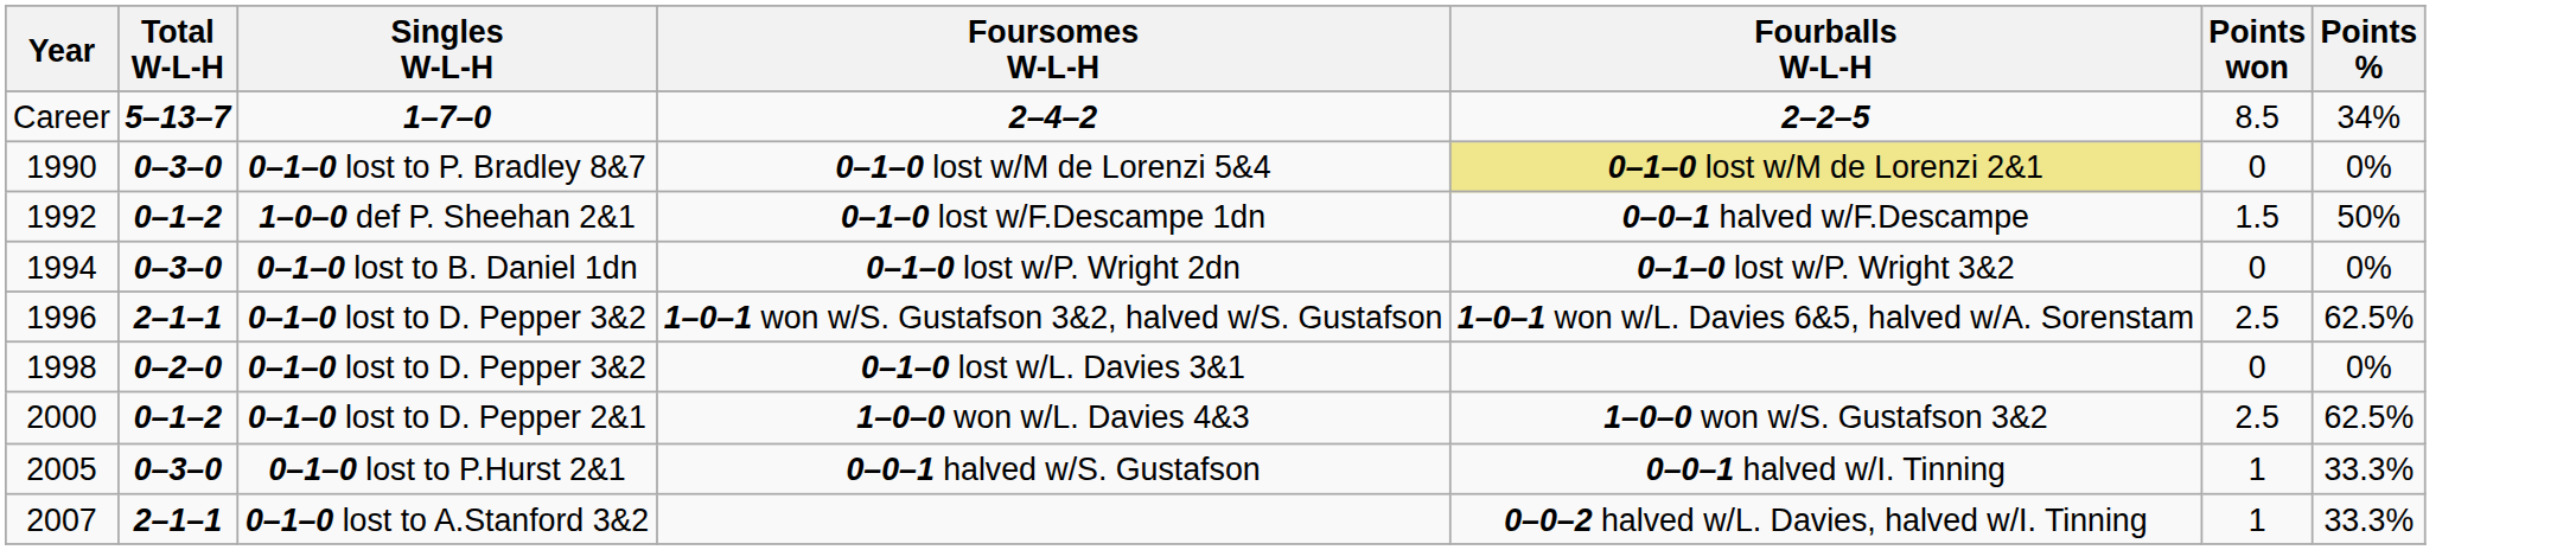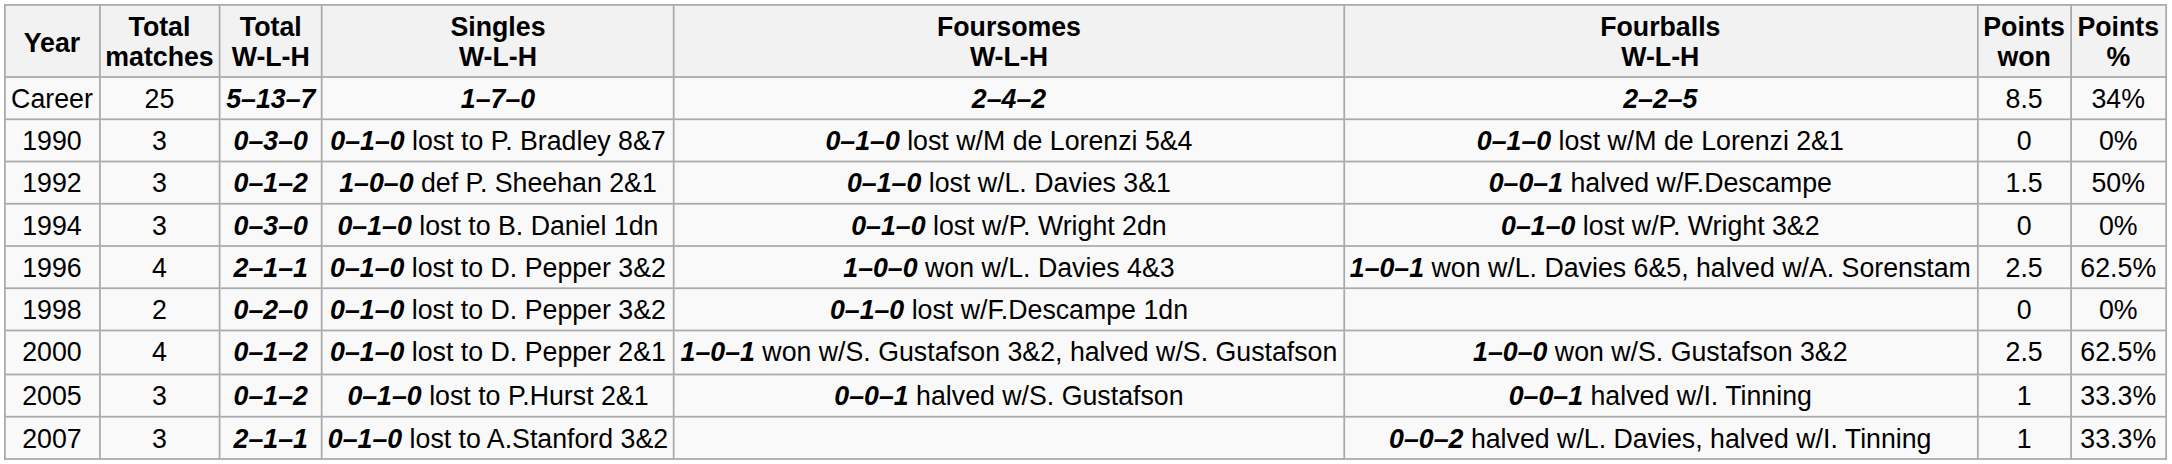 <table class="wikitable" style="text-align:center; font-size: 95%;">
 <tr>
 <th>Year</th>
+<th>Total<br>matches</th>
 <th>Total<br>W-L-H</th>
 <th>Singles<br>W-L-H</th>
 <th>Foursomes<br>W-L-H</th>
 <th>Fourballs<br>W-L-H</th>
 <th>Points<br>won</th>
 <th>Points<br>%</th>
 </tr>
 <tr>
 <td>Career</td>
+<td>25</td>
 <td><strong><em>5–13–7</em></strong></td>
 <td><strong><em>1–7–0</em></strong></td>
 <td><strong><em>2–4–2</em></strong></td>
 <td><strong><em>2–2–5</em></strong></td>
 <td>8.5</td>
 <td>34%</td>
 </tr>
 <tr>
 <td>1990</td>
+<td>3</td>
 <td><strong><em>0–3–0</em></strong></td>
 <td><strong><em>0–1–0</em></strong> lost to P. Bradley 8&7</td>
 <td><strong><em>0–1–0</em></strong> lost w/M de Lorenzi 5&4</td>
-<td style="background: khaki;"><strong><em>0–1–0</em></strong> lost w/M de Lorenzi 2&1</td>
+<td><strong><em>0–1–0</em></strong> lost w/M de Lorenzi 2&1</td>
 <td>0</td>
 <td>0%</td>
 </tr>
 <tr>
 <td>1992</td>
+<td>3</td>
 <td><strong><em>0–1–2</em></strong></td>
 <td><strong><em>1–0–0</em></strong> def P. Sheehan 2&1</td>
-<td><strong><em>0–1–0</em></strong> lost w/F.Descampe 1dn</td>
+<td><strong><em>0–1–0</em></strong> lost w/L. Davies 3&1</td>
 <td><strong><em>0–0–1</em></strong> halved w/F.Descampe</td>
 <td>1.5</td>
 <td>50%</td>
 </tr>
 <tr>
 <td>1994</td>
+<td>3</td>
 <td><strong><em>0–3–0</em></strong></td>
 <td><strong><em>0–1–0</em></strong> lost to B. Daniel 1dn</td>
 <td><strong><em>0–1–0</em></strong> lost w/P. Wright 2dn</td>
 <td><strong><em>0–1–0</em></strong> lost w/P. Wright 3&2</td>
 <td>0</td>
 <td>0%</td>
 </tr>
 <tr>
 <td>1996</td>
+<td>4</td>
 <td><strong><em>2–1–1</em></strong></td>
 <td><strong><em>0–1–0</em></strong> lost to D. Pepper 3&2</td>
-<td><strong><em>1–0–1</em></strong> won w/S. Gustafson 3&2, halved w/S. Gustafson</td>
+<td><strong><em>1–0–0</em></strong> won w/L. Davies 4&3</td>
 <td><strong><em>1–0–1</em></strong> won w/L. Davies 6&5, halved w/A. Sorenstam</td>
 <td>2.5</td>
 <td>62.5%</td>
 </tr>
 <tr>
 <td>1998</td>
+<td>2</td>
 <td><strong><em>0–2–0</em></strong></td>
 <td><strong><em>0–1–0</em></strong> lost to D. Pepper 3&2</td>
-<td><strong><em>0–1–0</em></strong> lost w/L. Davies 3&1</td>
+<td><strong><em>0–1–0</em></strong> lost w/F.Descampe 1dn</td>
 <td></td>
 <td>0</td>
 <td>0%</td>
 </tr>
 <tr>
 <td>2000</td>
+<td>4</td>
 <td><strong><em>0–1–2</em></strong></td>
 <td><strong><em>0–1–0</em></strong> lost to D. Pepper 2&1</td>
-<td><strong><em>1–0–0</em></strong> won w/L. Davies 4&3</td>
+<td><strong><em>1–0–1</em></strong> won w/S. Gustafson 3&2, halved w/S. Gustafson</td>
 <td><strong><em>1–0–0</em></strong> won w/S. Gustafson 3&2</td>
 <td>2.5</td>
 <td>62.5%</td>
 </tr>
 <tr>
 <td>2005</td>
-<td><strong><em>0–3–0</em></strong></td>
+<td>3</td>
+<td><strong><em>0–1–2</em></strong></td>
 <td><strong><em>0–1–0</em></strong> lost to P.Hurst 2&1</td>
 <td><strong><em>0–0–1</em></strong> halved w/S. Gustafson</td>
 <td><strong><em>0–0–1</em></strong> halved w/I. Tinning</td>
 <td>1</td>
 <td>33.3%</td>
 </tr>
 <tr>
 <td>2007</td>
+<td>3</td>
 <td><strong><em>2–1–1</em></strong></td>
 <td><strong><em>0–1–0</em></strong> lost to A.Stanford 3&2</td>
 <td></td>
 <td><strong><em>0–0–2</em></strong> halved w/L. Davies, halved w/I. Tinning</td>
 <td>1</td>
 <td>33.3%</td>
 </tr>
 </table>
